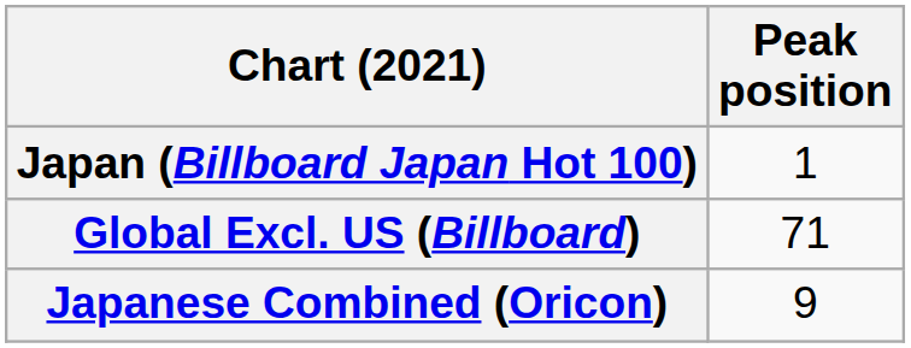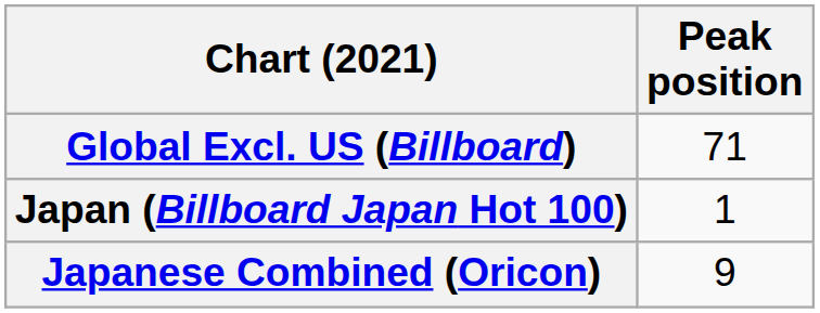 <table class="wikitable sortable plainrowheaders" style="text-align:center">
 <tr>
 <th scope="col">Chart (2021)</th>
 <th scope="col">Peak<br>position</th>
 </tr>
 <tr>
+<th scope="row"><a href='#'>Global Excl. US</a> (<em><a href='#'>Billboard</a></em>)</th>
+<td>71</td>
+</tr>
+<tr>
 <th scope="row">Japan (<a href='#'><em>Billboard Japan</em> Hot 100</a>)</th>
 <td>1</td>
-</tr>
-<tr>
-<th scope="row"><a href='#'>Global Excl. US</a> (<em><a href='#'>Billboard</a></em>)</th>
-<td>71</td>
 </tr>
 <tr>
 <th scope="row"><a href='#'>Japanese Combined</a> (<a href='#'>Oricon</a>)</th>
 <td>9</td>
 </tr>
 </table>
